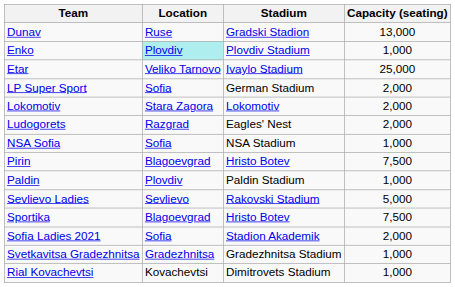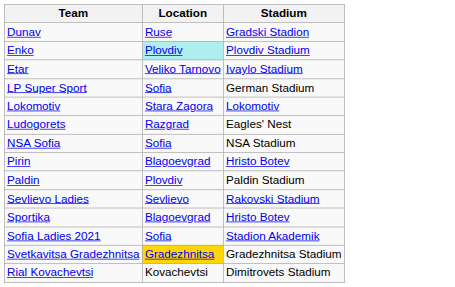 <table class="wikitable sortable" style="text-align: left;">
 <tr>
 <th>Team</th>
 <th>Location</th>
 <th>Stadium</th>
-<th>Capacity (seating)</th>
 </tr>
 <tr>
 <td><a href='#'>Dunav</a></td>
 <td><a href='#'>Ruse</a></td>
 <td><a href='#'>Gradski Stadion</a></td>
-<td align="center">13,000</td>
 </tr>
 <tr>
 <td><a href='#'>Enko</a></td>
 <td style="background: paleturquoise;"><a href='#'>Plovdiv</a></td>
 <td><a href='#'>Plovdiv Stadium</a></td>
-<td align="center">1,000</td>
 </tr>
 <tr>
 <td><a href='#'>Etar</a></td>
 <td><a href='#'>Veliko Tarnovo</a></td>
 <td><a href='#'>Ivaylo Stadium</a></td>
-<td align="center">25,000</td>
 </tr>
 <tr>
 <td><a href='#'>LP Super Sport</a></td>
 <td><a href='#'>Sofia</a></td>
 <td>German Stadium</td>
-<td align="center">2,000</td>
 </tr>
 <tr>
 <td><a href='#'>Lokomotiv</a></td>
 <td><a href='#'>Stara Zagora</a></td>
 <td><a href='#'>Lokomotiv</a></td>
-<td align="center">2,000</td>
 </tr>
 <tr>
 <td><a href='#'>Ludogorets</a></td>
 <td><a href='#'>Razgrad</a></td>
 <td>Eagles' Nest</td>
-<td align="center">2,000</td>
 </tr>
 <tr>
 <td><a href='#'>NSA Sofia</a></td>
 <td><a href='#'>Sofia</a></td>
 <td>NSA Stadium</td>
-<td align="center">1,000</td>
 </tr>
 <tr>
 <td><a href='#'>Pirin</a></td>
 <td><a href='#'>Blagoevgrad</a></td>
 <td><a href='#'>Hristo Botev</a></td>
-<td align="center">7,500</td>
 </tr>
 <tr>
 <td><a href='#'>Paldin</a></td>
 <td><a href='#'>Plovdiv</a></td>
 <td>Paldin Stadium</td>
-<td align="center">1,000</td>
 </tr>
 <tr>
 <td><a href='#'>Sevlievo Ladies</a></td>
 <td><a href='#'>Sevlievo</a></td>
 <td><a href='#'>Rakovski Stadium</a></td>
-<td align="center">5,000</td>
 </tr>
 <tr>
 <td><a href='#'>Sportika</a></td>
 <td><a href='#'>Blagoevgrad</a></td>
 <td><a href='#'>Hristo Botev</a></td>
-<td align="center">7,500</td>
 </tr>
 <tr>
 <td><a href='#'>Sofia Ladies 2021</a></td>
 <td><a href='#'>Sofia</a></td>
 <td><a href='#'>Stadion Akademik</a></td>
-<td align="center">2,000</td>
 </tr>
 <tr>
 <td><a href='#'>Svetkavitsa Gradezhnitsa</a></td>
-<td><a href='#'>Gradezhnitsa</a></td>
+<td style="background: gold;"><a href='#'>Gradezhnitsa</a></td>
 <td>Gradezhnitsa Stadium</td>
-<td align="center">1,000</td>
 </tr>
 <tr>
 <td><a href='#'>Rial Kovachevtsi</a></td>
 <td>Kovachevtsi</td>
 <td>Dimitrovets Stadium</td>
-<td align="center">1,000</td>
 </tr>
 </table>
